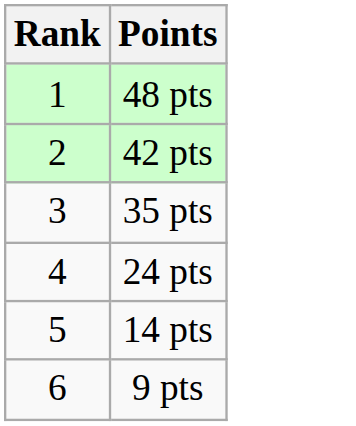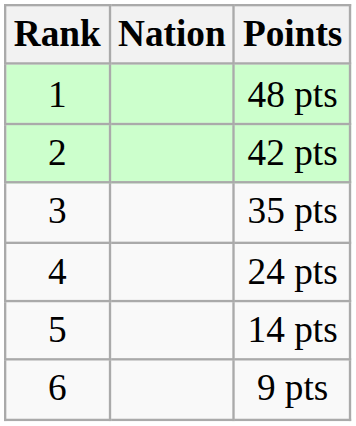 <table class="wikitable sortable" style="text-align:center">
 <tr>
 <th>Rank</th>
+<th>Nation</th>
 <th>Points</th>
 </tr>
 <tr style="background-color:#ccffcc">
 <td>1</td>
+<td align=left></td>
 <td>48 pts</td>
 </tr>
 <tr style="background-color:#ccffcc">
 <td>2</td>
+<td align=left></td>
 <td>42 pts</td>
 </tr>
 <tr>
 <td>3</td>
+<td align=left></td>
 <td>35 pts</td>
 </tr>
 <tr>
 <td>4</td>
+<td align=left></td>
 <td>24 pts</td>
 </tr>
 <tr>
 <td>5</td>
+<td align=left></td>
 <td>14 pts</td>
 </tr>
 <tr>
 <td>6</td>
+<td align=left></td>
 <td>9 pts</td>
 </tr>
 </table>
